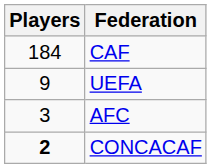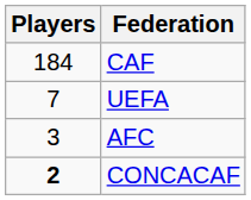 <table class="wikitable">
 <tr>
 <th>Players</th>
 <th>Federation</th>
 </tr>
 <tr>
 <td align="center">184</td>
 <td><a href='#'>CAF</a></td>
 </tr>
 <tr>
-<td align="center">9</td>
+<td align="center">7</td>
 <td><a href='#'>UEFA</a></td>
 </tr>
 <tr>
 <td align="center">3</td>
 <td><a href='#'>AFC</a></td>
 </tr>
 <tr>
 <td align="center"><strong>2</strong></td>
 <td><a href='#'>CONCACAF</a></td>
 </tr>
 </table>
